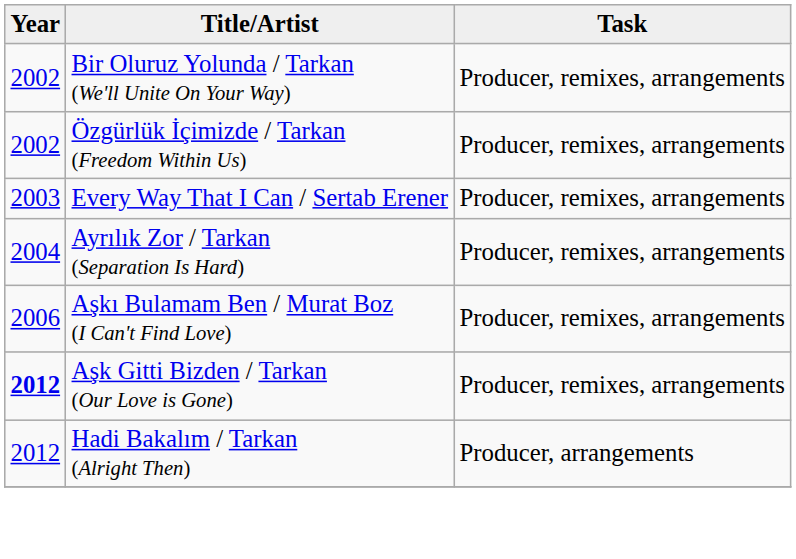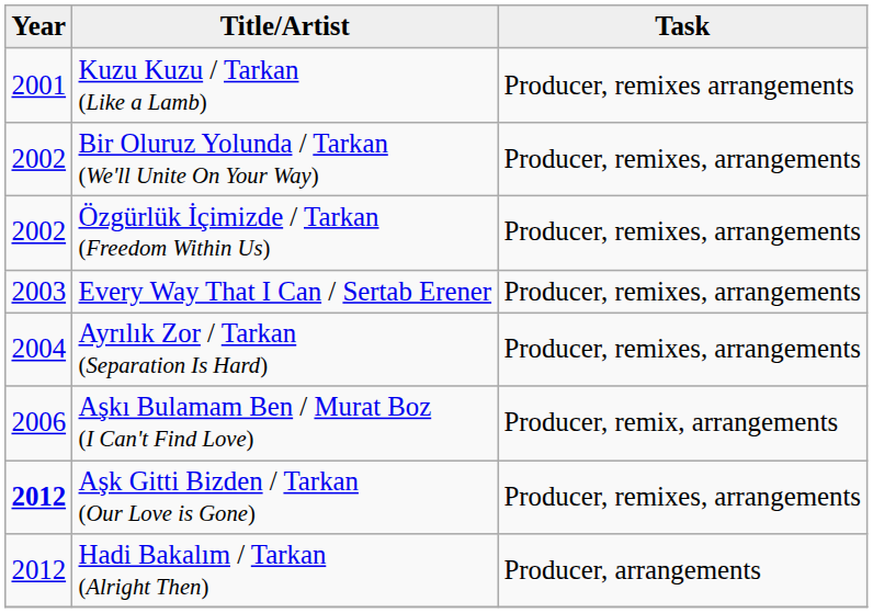 <table class="wikitable">
 <tr>
 <th style="background:#efefef;">Year</th>
 <th style="background:#efefef;">Title/Artist</th>
 <th style="background:#efefef;">Task</th>
+</tr>
+<tr>
+<td><a href='#'>2001</a></td>
+<td><a href='#'>Kuzu Kuzu</a> / <a href='#'>Tarkan</a><br><small>(<em>Like a Lamb</em>)</small></td>
+<td>Producer, remixes arrangements</td>
 </tr>
 <tr>
 <td><a href='#'>2002</a></td>
 <td><a href='#'>Bir Oluruz Yolunda</a> / <a href='#'>Tarkan</a><br><small>(<em>We'll Unite On Your Way</em>)</small></td>
 <td>Producer, remixes, arrangements</td>
 </tr>
 <tr>
 <td><a href='#'>2002</a></td>
 <td><a href='#'>Özgürlük İçimizde</a> / <a href='#'>Tarkan</a><br><small>(<em>Freedom Within Us</em>)</small></td>
 <td>Producer, remixes, arrangements</td>
 </tr>
 <tr>
 <td><a href='#'>2003</a></td>
 <td><a href='#'>Every Way That I Can</a> / <a href='#'>Sertab Erener</a></td>
 <td>Producer, remixes, arrangements</td>
 </tr>
 <tr>
 <td><a href='#'>2004</a></td>
 <td><a href='#'>Ayrılık Zor</a> / <a href='#'>Tarkan</a><br><small>(<em>Separation Is Hard</em>)</small></td>
 <td>Producer, remixes, arrangements</td>
 </tr>
 <tr>
 <td><a href='#'>2006</a></td>
 <td><a href='#'>Aşkı Bulamam Ben</a> / <a href='#'>Murat Boz</a><br><small>(<em>I Can't Find Love</em>)</small></td>
-<td>Producer, remixes, arrangements</td>
+<td>Producer, remix, arrangements</td>
 </tr>
 <tr>
 <td><strong><a href='#'>2012</a></strong></td>
 <td><a href='#'>Aşk Gitti Bizden</a> / <a href='#'>Tarkan</a><br><small>(<em>Our Love is Gone</em>)</small></td>
 <td>Producer, remixes, arrangements</td>
 </tr>
 <tr>
 <td><a href='#'>2012</a></td>
 <td><a href='#'>Hadi Bakalım</a> / <a href='#'>Tarkan</a><br><small>(<em>Alright Then</em>)</small></td>
 <td>Producer,  arrangements</td>
 </tr>
 <tr>
 </tr>
 </table>
